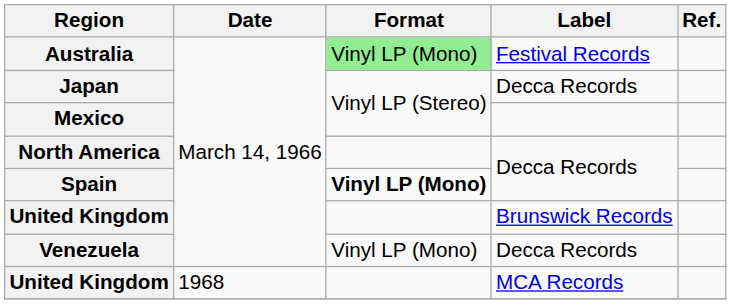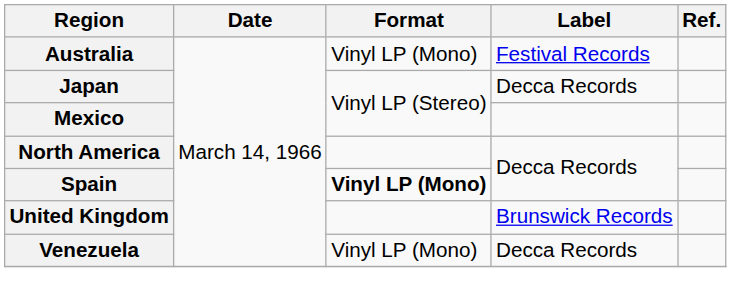 <table class="wikitable plainrowheaders">
 <tr>
 <th scope="col">Region</th>
 <th scope="col">Date</th>
 <th scope="col">Format</th>
 <th scope="col">Label</th>
 <th scope="col">Ref.</th>
 </tr>
 <tr>
 <th scope="row">Australia</th>
 <td rowspan="7">March 14, 1966</td>
-<td style="background: lightgreen;">Vinyl LP (Mono)</td>
+<td>Vinyl LP (Mono)</td>
 <td><a href='#'>Festival Records</a></td>
 <td></td>
 </tr>
 <tr>
 <th scope="row">Japan</th>
 <td rowspan="2">Vinyl LP (Stereo)</td>
 <td>Decca Records</td>
 <td></td>
 </tr>
 <tr>
 <th scope="row">Mexico</th>
 <td></td>
 <td></td>
 </tr>
 <tr>
 <th scope="row">North America</th>
 <td></td>
 <td rowspan="2">Decca Records</td>
 <td></td>
 </tr>
 <tr>
 <th scope="row">Spain</th>
 <td><strong>Vinyl LP (Mono)</strong></td>
 <td></td>
 </tr>
 <tr>
 <th scope="row">United Kingdom</th>
 <td></td>
 <td><a href='#'>Brunswick Records</a></td>
 <td></td>
 </tr>
 <tr>
 <th scope="row">Venezuela</th>
 <td>Vinyl LP (Mono)</td>
 <td>Decca Records</td>
 <td></td>
 </tr>
 <tr>
-<th scope="row">United Kingdom</th>
-<td>1968</td>
-<td></td>
-<td><a href='#'>MCA Records</a></td>
-<td></td>
-</tr>
-<tr>
 </tr>
 </table>
